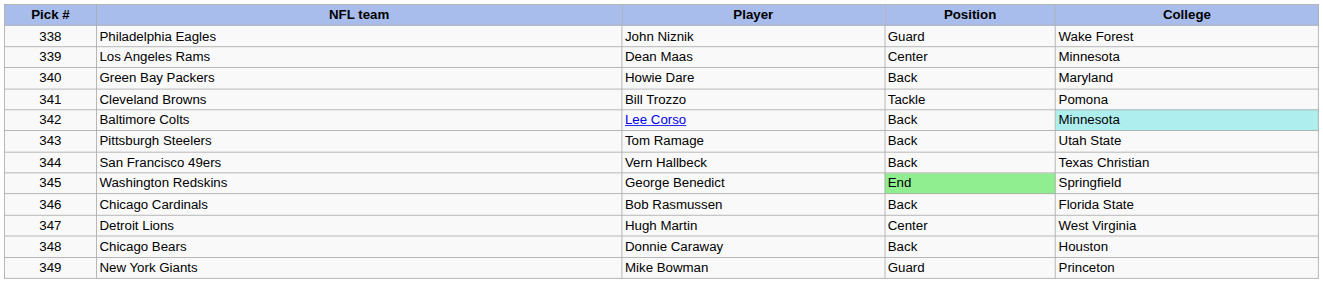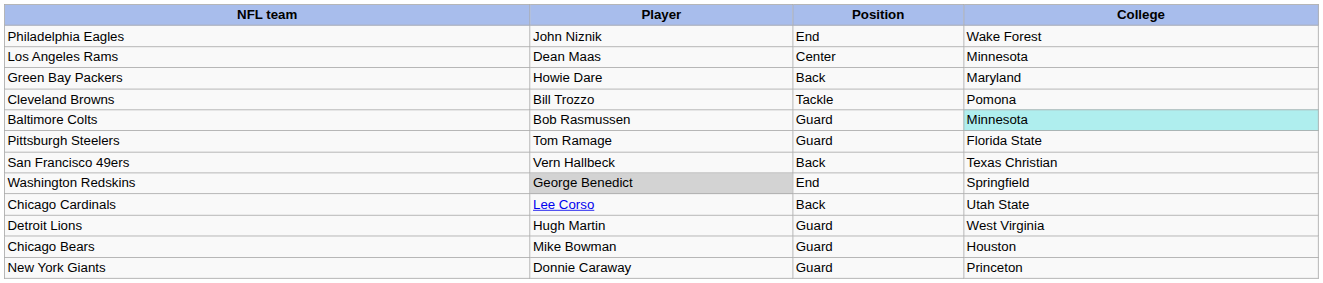 <table class="wikitable sortable sortable" style="width: 100%">
 <tr>
-<th style="background:#A8BDEC;" width=7%>Pick #</th>
 <th width=40% style="background:#A8BDEC;">NFL team</th>
 <th width=20% style="background:#A8BDEC;">Player</th>
 <th width=13% style="background:#A8BDEC;">Position</th>
 <th style="background:#A8BDEC;">College</th>
 </tr>
 <tr>
-<td align=center>338</td>
 <td>Philadelphia Eagles</td>
 <td>John Niznik</td>
-<td>Guard</td>
+<td>End</td>
 <td>Wake Forest</td>
 </tr>
 <tr>
-<td align=center>339</td>
 <td>Los Angeles Rams</td>
 <td>Dean Maas</td>
 <td>Center</td>
 <td>Minnesota</td>
 </tr>
 <tr>
-<td align=center>340</td>
 <td>Green Bay Packers</td>
 <td>Howie Dare</td>
 <td>Back</td>
 <td>Maryland</td>
 </tr>
 <tr>
-<td align=center>341</td>
 <td>Cleveland Browns</td>
 <td>Bill Trozzo</td>
 <td>Tackle</td>
 <td>Pomona</td>
 </tr>
 <tr>
-<td align=center>342</td>
 <td>Baltimore Colts</td>
-<td><a href='#'>Lee Corso</a></td>
-<td>Back</td>
+<td>Bob Rasmussen</td>
+<td>Guard</td>
 <td style="background: paleturquoise;">Minnesota</td>
 </tr>
 <tr>
-<td align=center>343</td>
 <td>Pittsburgh Steelers</td>
 <td>Tom Ramage</td>
-<td>Back</td>
-<td>Utah State</td>
+<td>Guard</td>
+<td>Florida State</td>
 </tr>
 <tr>
-<td align=center>344</td>
 <td>San Francisco 49ers</td>
 <td>Vern Hallbeck</td>
 <td>Back</td>
 <td>Texas Christian</td>
 </tr>
 <tr>
-<td align=center>345</td>
 <td>Washington Redskins</td>
-<td>George Benedict</td>
-<td style="background: lightgreen;">End</td>
+<td style="background: lightgrey;">George Benedict</td>
+<td>End</td>
 <td>Springfield</td>
 </tr>
 <tr>
-<td align=center>346</td>
 <td>Chicago Cardinals</td>
-<td>Bob Rasmussen</td>
+<td><a href='#'>Lee Corso</a></td>
 <td>Back</td>
-<td>Florida State</td>
+<td>Utah State</td>
 </tr>
 <tr>
-<td align=center>347</td>
 <td>Detroit Lions</td>
 <td>Hugh Martin</td>
-<td>Center</td>
+<td>Guard</td>
 <td>West Virginia</td>
 </tr>
 <tr>
-<td align=center>348</td>
 <td>Chicago Bears</td>
-<td>Donnie Caraway</td>
-<td>Back</td>
+<td>Mike Bowman</td>
+<td>Guard</td>
 <td>Houston</td>
 </tr>
 <tr>
-<td align=center>349</td>
 <td>New York Giants</td>
-<td>Mike Bowman</td>
+<td>Donnie Caraway</td>
 <td>Guard</td>
 <td>Princeton</td>
 </tr>
 </table>
